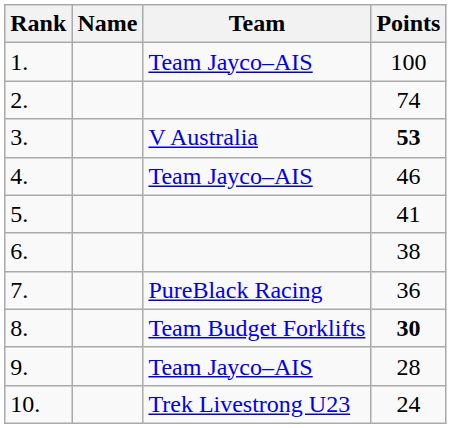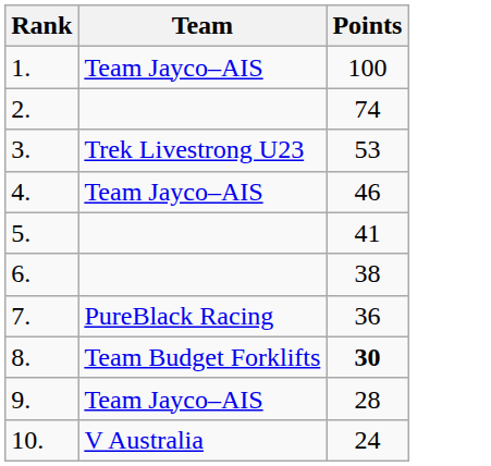 <table class="wikitable sortable">
 <tr>
 <th>Rank</th>
-<th>Name</th>
 <th>Team</th>
 <th>Points</th>
 </tr>
 <tr>
 <td>1.</td>
-<td></td>
 <td><a href='#'>Team Jayco–AIS</a></td>
 <td align=center>100</td>
 </tr>
 <tr>
 <td>2.</td>
 <td></td>
-<td></td>
 <td align=center>74</td>
 </tr>
 <tr>
 <td>3.</td>
-<td></td>
-<td><a href='#'>V Australia</a></td>
-<td align=center><strong>53</strong></td>
+<td><a href='#'>Trek Livestrong U23</a></td>
+<td align=center>53</td>
 </tr>
 <tr>
 <td>4.</td>
-<td></td>
 <td><a href='#'>Team Jayco–AIS</a></td>
 <td align=center>46</td>
 </tr>
 <tr>
 <td>5.</td>
 <td></td>
-<td></td>
 <td align=center>41</td>
 </tr>
 <tr>
 <td>6.</td>
 <td></td>
-<td></td>
 <td align=center>38</td>
 </tr>
 <tr>
 <td>7.</td>
-<td></td>
 <td><a href='#'>PureBlack Racing</a></td>
 <td align=center>36</td>
 </tr>
 <tr>
 <td>8.</td>
-<td></td>
 <td><a href='#'>Team Budget Forklifts</a></td>
 <td align=center><strong>30</strong></td>
 </tr>
 <tr>
 <td>9.</td>
-<td></td>
 <td><a href='#'>Team Jayco–AIS</a></td>
 <td align=center>28</td>
 </tr>
 <tr>
 <td>10.</td>
-<td></td>
-<td><a href='#'>Trek Livestrong U23</a></td>
+<td><a href='#'>V Australia</a></td>
 <td align=center>24</td>
 </tr>
 </table>
